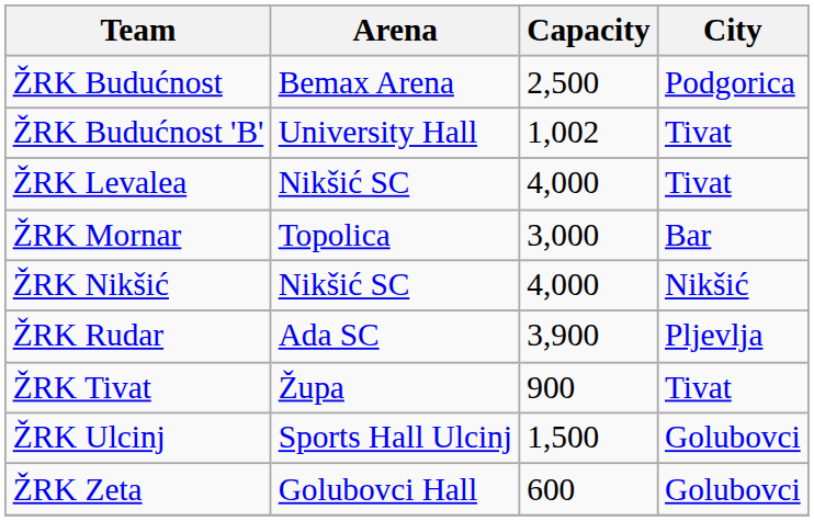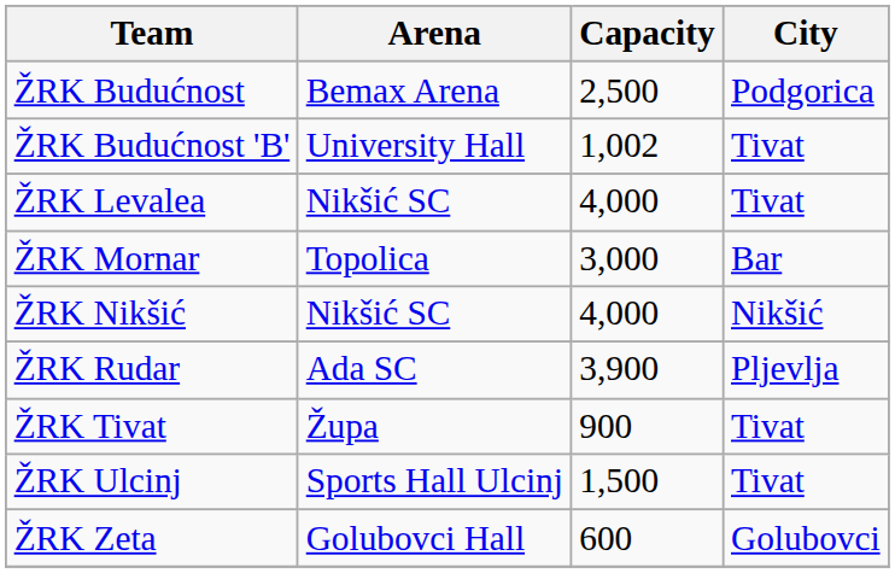 <table class="wikitable sortable">
 <tr>
 <th>Team</th>
 <th>Arena</th>
 <th>Capacity</th>
 <th>City</th>
 </tr>
 <tr>
 <td><a href='#'>ŽRK Budućnost</a></td>
 <td><a href='#'>Bemax Arena</a></td>
 <td>2,500</td>
 <td><a href='#'>Podgorica</a></td>
 </tr>
 <tr>
 <td><a href='#'>ŽRK Budućnost 'B'</a></td>
 <td><a href='#'>University Hall</a></td>
 <td>1,002</td>
 <td><a href='#'>Tivat</a></td>
 </tr>
 <tr>
 <td><a href='#'>ŽRK Levalea</a></td>
 <td><a href='#'>Nikšić SC</a></td>
 <td>4,000</td>
 <td><a href='#'>Tivat</a></td>
 </tr>
 <tr>
 <td><a href='#'>ŽRK Mornar</a></td>
 <td><a href='#'>Topolica</a></td>
 <td>3,000</td>
 <td><a href='#'>Bar</a></td>
 </tr>
 <tr>
 <td><a href='#'>ŽRK Nikšić</a></td>
 <td><a href='#'>Nikšić SC</a></td>
 <td>4,000</td>
 <td><a href='#'>Nikšić</a></td>
 </tr>
 <tr>
 <td><a href='#'>ŽRK Rudar</a></td>
 <td><a href='#'>Ada SC</a></td>
 <td>3,900</td>
 <td><a href='#'>Pljevlja</a></td>
 </tr>
 <tr>
 <td><a href='#'>ŽRK Tivat</a></td>
 <td><a href='#'>Župa</a></td>
 <td>900</td>
 <td><a href='#'>Tivat</a></td>
 </tr>
 <tr>
 <td><a href='#'>ŽRK Ulcinj</a></td>
 <td><a href='#'>Sports Hall Ulcinj</a></td>
 <td>1,500</td>
-<td><a href='#'>Golubovci</a></td>
+<td><a href='#'>Tivat</a></td>
 </tr>
 <tr>
 <td><a href='#'>ŽRK Zeta</a></td>
 <td><a href='#'>Golubovci Hall</a></td>
 <td>600</td>
 <td><a href='#'>Golubovci</a></td>
 </tr>
 <tr>
 </tr>
 </table>
